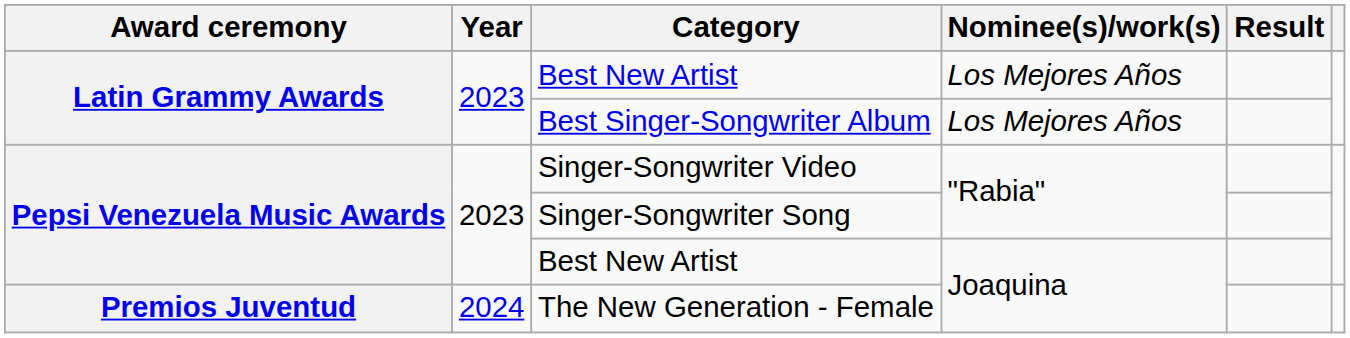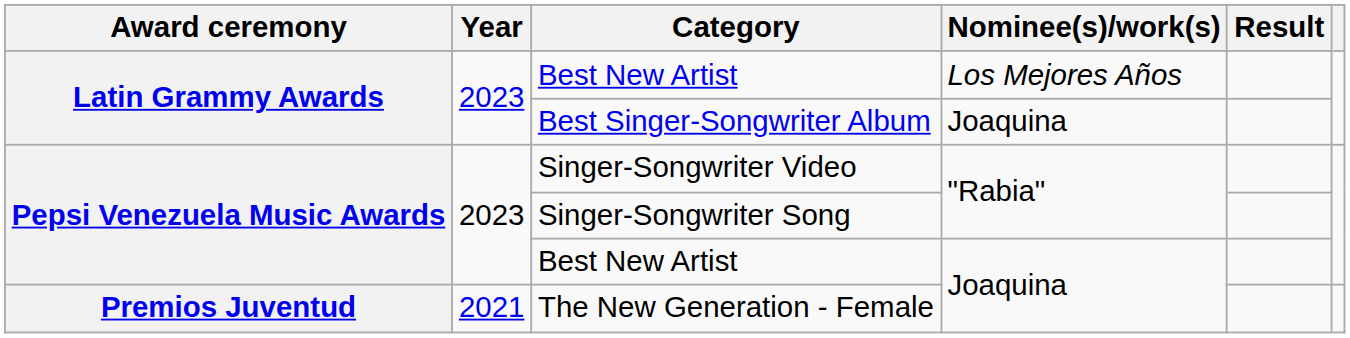 <table class="wikitable sortable plainrowheaders">
 <tr>
 <th scope="col">Award ceremony</th>
 <th scope="col">Year</th>
 <th scope="col">Category</th>
 <th scope="col">Nominee(s)/work(s)</th>
 <th scope="col">Result</th>
 <th scope="col" class="unsortable"></th>
 </tr>
 <tr>
 <th rowspan="2" scope="row"><a href='#'>Latin Grammy Awards</a></th>
 <td rowspan="2"><a href='#'>2023</a></td>
 <td><a href='#'>Best New Artist</a></td>
 <td><em>Los Mejores Años</em></td>
 <td></td>
 <td rowspan="2" style="text-align:center"></td>
 </tr>
 <tr>
 <td><a href='#'>Best Singer-Songwriter Album</a></td>
-<td><em>Los Mejores Años</em></td>
+<td>Joaquina</td>
 <td></td>
 </tr>
 <tr>
 <th rowspan="3" scope="row"><a href='#'>Pepsi Venezuela Music Awards</a></th>
 <td rowspan="3">2023</td>
 <td>Singer-Songwriter Video</td>
 <td rowspan="2">"Rabia"</td>
 <td></td>
 <td rowspan="3" style="text-align:center;"></td>
 </tr>
 <tr>
 <td>Singer-Songwriter Song</td>
 <td></td>
 </tr>
 <tr>
 <td>Best New Artist</td>
 <td rowspan="2">Joaquina</td>
 <td></td>
 </tr>
 <tr>
 <th scope="row"><a href='#'>Premios Juventud</a></th>
-<td><a href='#'>2024</a></td>
+<td><a href='#'>2021</a></td>
 <td>The New Generation - Female</td>
 <td></td>
 <td style="text-align:center;"></td>
 </tr>
 </table>
